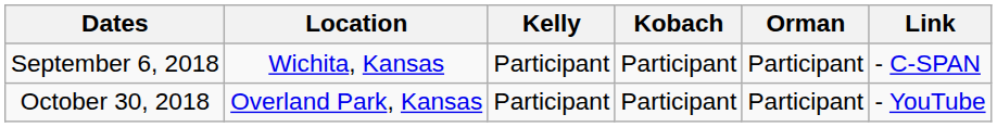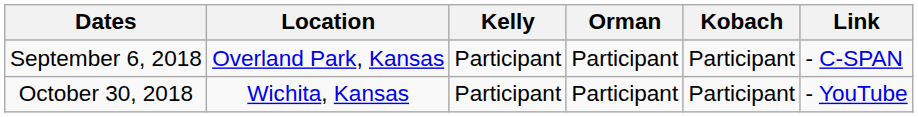 <table class="wikitable" style="text-align:center">
 <tr>
 <th>Dates</th>
 <th>Location</th>
 <th>Kelly</th>
+<th>Orman</th>
 <th>Kobach</th>
-<th>Orman</th>
 <th>Link</th>
 </tr>
 <tr>
 <td>September 6, 2018</td>
-<td><a href='#'>Wichita</a>, <a href='#'>Kansas</a></td>
+<td><a href='#'>Overland Park</a>, <a href='#'>Kansas</a></td>
 <td>Participant</td>
 <td>Participant</td>
 <td>Participant</td>
 <td align=left> - <a href='#'>C-SPAN</a></td>
 </tr>
 <tr>
 <td>October 30, 2018</td>
-<td><a href='#'>Overland Park</a>, <a href='#'>Kansas</a></td>
+<td><a href='#'>Wichita</a>, <a href='#'>Kansas</a></td>
 <td>Participant</td>
 <td>Participant</td>
 <td>Participant</td>
 <td align=left> - <a href='#'>YouTube</a></td>
 </tr>
 </table>
